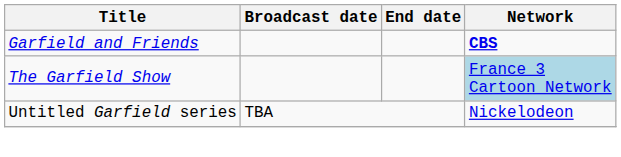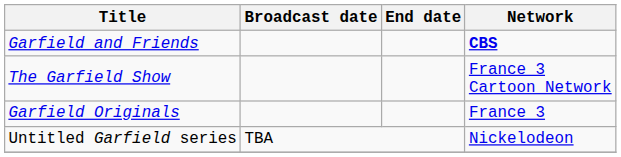 <table class="wikitable">
 <tr>
 <th>Title</th>
 <th>Broadcast date</th>
 <th>End date</th>
 <th>Network</th>
 </tr>
 <tr>
 <td><em><a href='#'>Garfield and Friends</a></em></td>
 <td></td>
 <td></td>
 <td><strong><a href='#'>CBS</a></strong></td>
 </tr>
 <tr>
 <td><em><a href='#'>The Garfield Show</a></em></td>
 <td></td>
 <td></td>
-<td style="background: lightblue;"><a href='#'>France 3</a><br><a href='#'>Cartoon Network</a></td>
+<td><a href='#'>France 3</a><br><a href='#'>Cartoon Network</a></td>
+</tr>
+<tr>
+<td><em><a href='#'>Garfield Originals</a></em></td>
+<td></td>
+<td></td>
+<td><a href='#'>France 3</a></td>
 </tr>
 <tr>
 <td>Untitled <em>Garfield</em> series</td>
 <td colspan="2">TBA</td>
 <td><a href='#'>Nickelodeon</a></td>
 </tr>
 <tr>
 </tr>
 </table>
